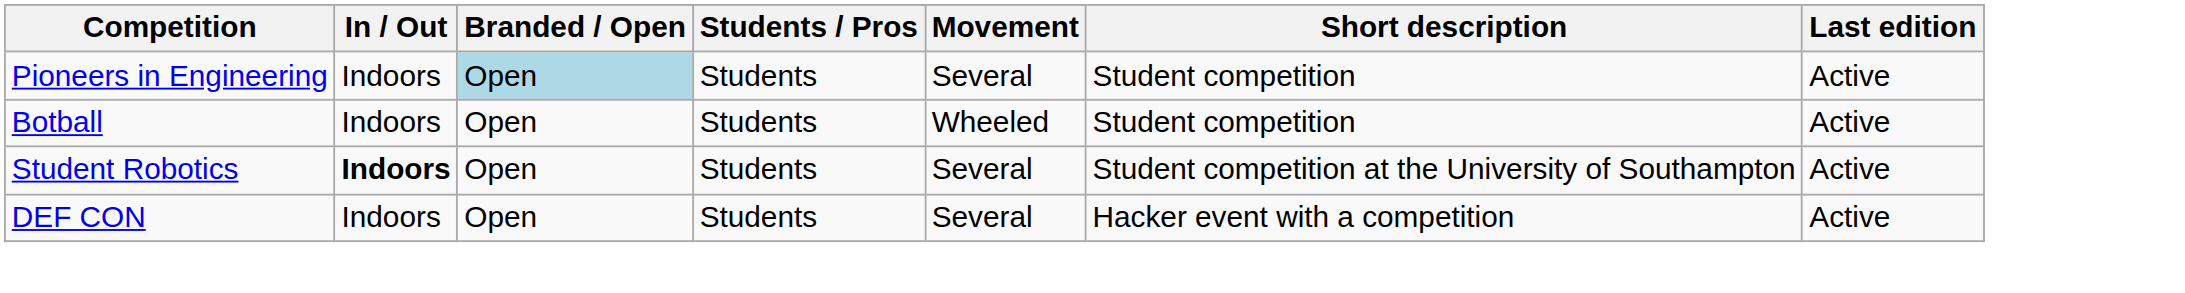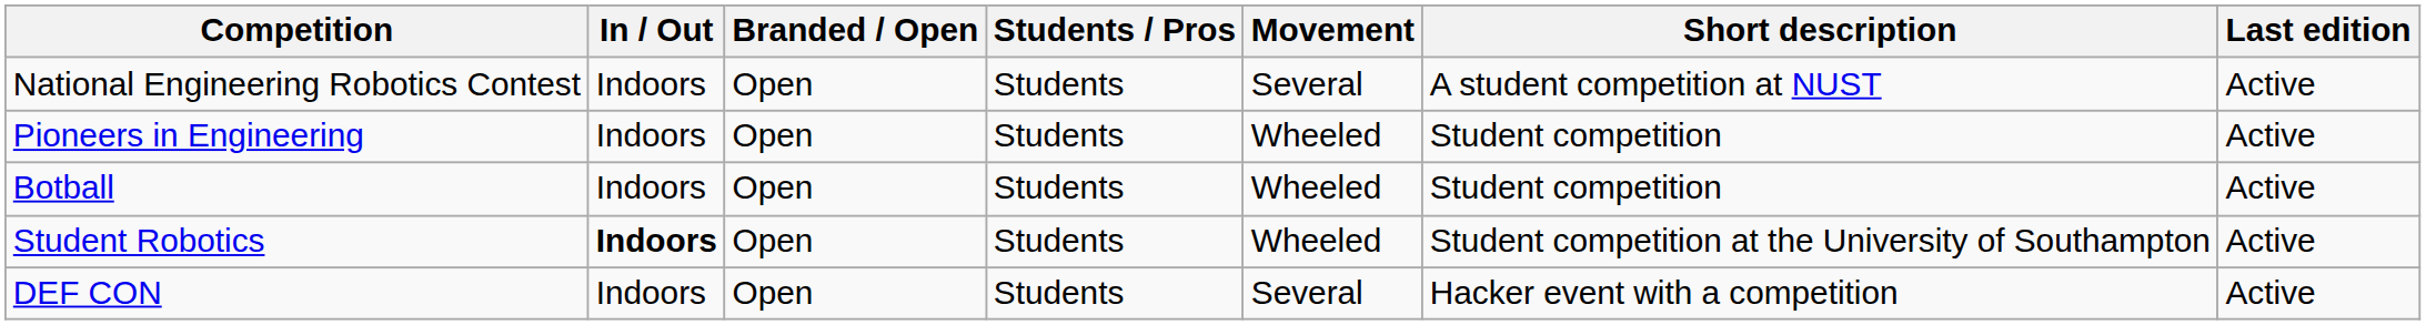 <table class="wikitable sortable">
 <tr>
 <th>Competition</th>
 <th>In / Out</th>
 <th>Branded / Open</th>
 <th>Students / Pros</th>
 <th>Movement</th>
 <th>Short description</th>
 <th>Last edition</th>
 </tr>
 <tr>
+<td>National Engineering Robotics Contest</td>
+<td>Indoors</td>
+<td>Open</td>
+<td>Students</td>
+<td>Several</td>
+<td>A student competition at <a href='#'>NUST</a></td>
+<td>Active</td>
+</tr>
+<tr>
 <td><a href='#'>Pioneers in Engineering</a></td>
 <td>Indoors</td>
-<td style="background: lightblue;">Open</td>
+<td>Open</td>
 <td>Students</td>
-<td>Several</td>
+<td>Wheeled</td>
 <td>Student competition</td>
 <td>Active</td>
 </tr>
 <tr>
 <td><a href='#'>Botball</a></td>
 <td>Indoors</td>
 <td>Open</td>
 <td>Students</td>
 <td>Wheeled</td>
 <td>Student competition</td>
 <td>Active</td>
 </tr>
 <tr>
 <td><a href='#'>Student Robotics</a></td>
 <td><strong>Indoors</strong></td>
 <td>Open</td>
 <td>Students</td>
-<td>Several</td>
+<td>Wheeled</td>
 <td>Student competition at the University of Southampton</td>
 <td>Active</td>
 </tr>
 <tr>
 <td><a href='#'>DEF CON</a></td>
 <td>Indoors</td>
 <td>Open</td>
 <td>Students</td>
 <td>Several</td>
 <td>Hacker event with a competition</td>
 <td>Active</td>
 </tr>
 </table>
